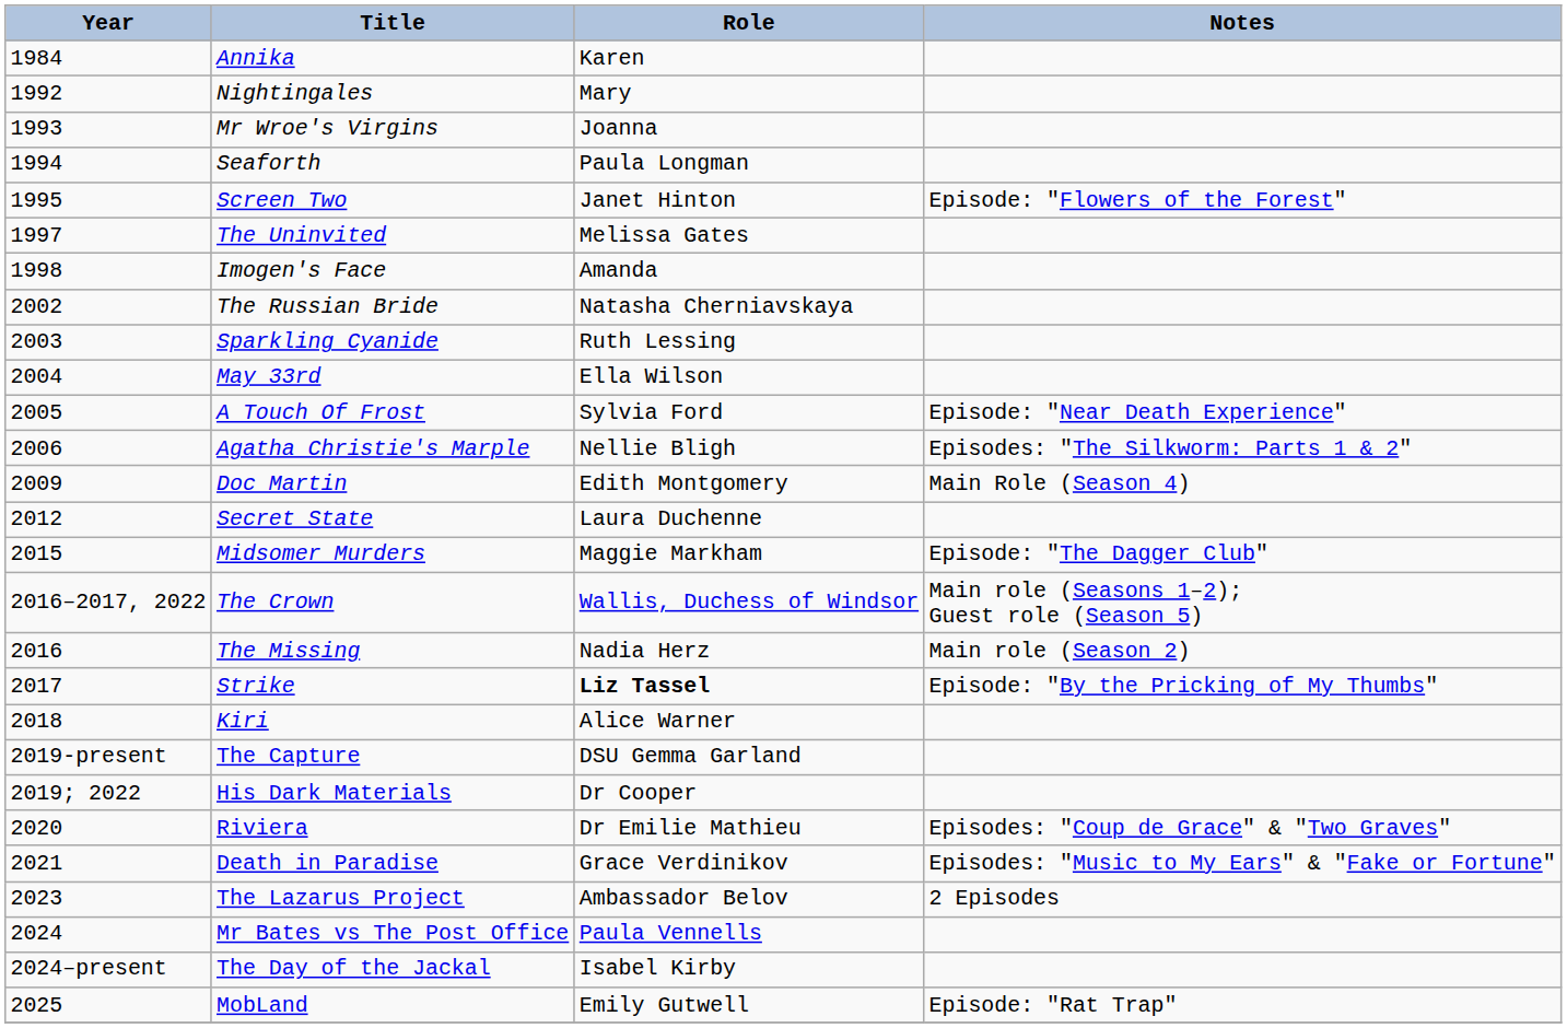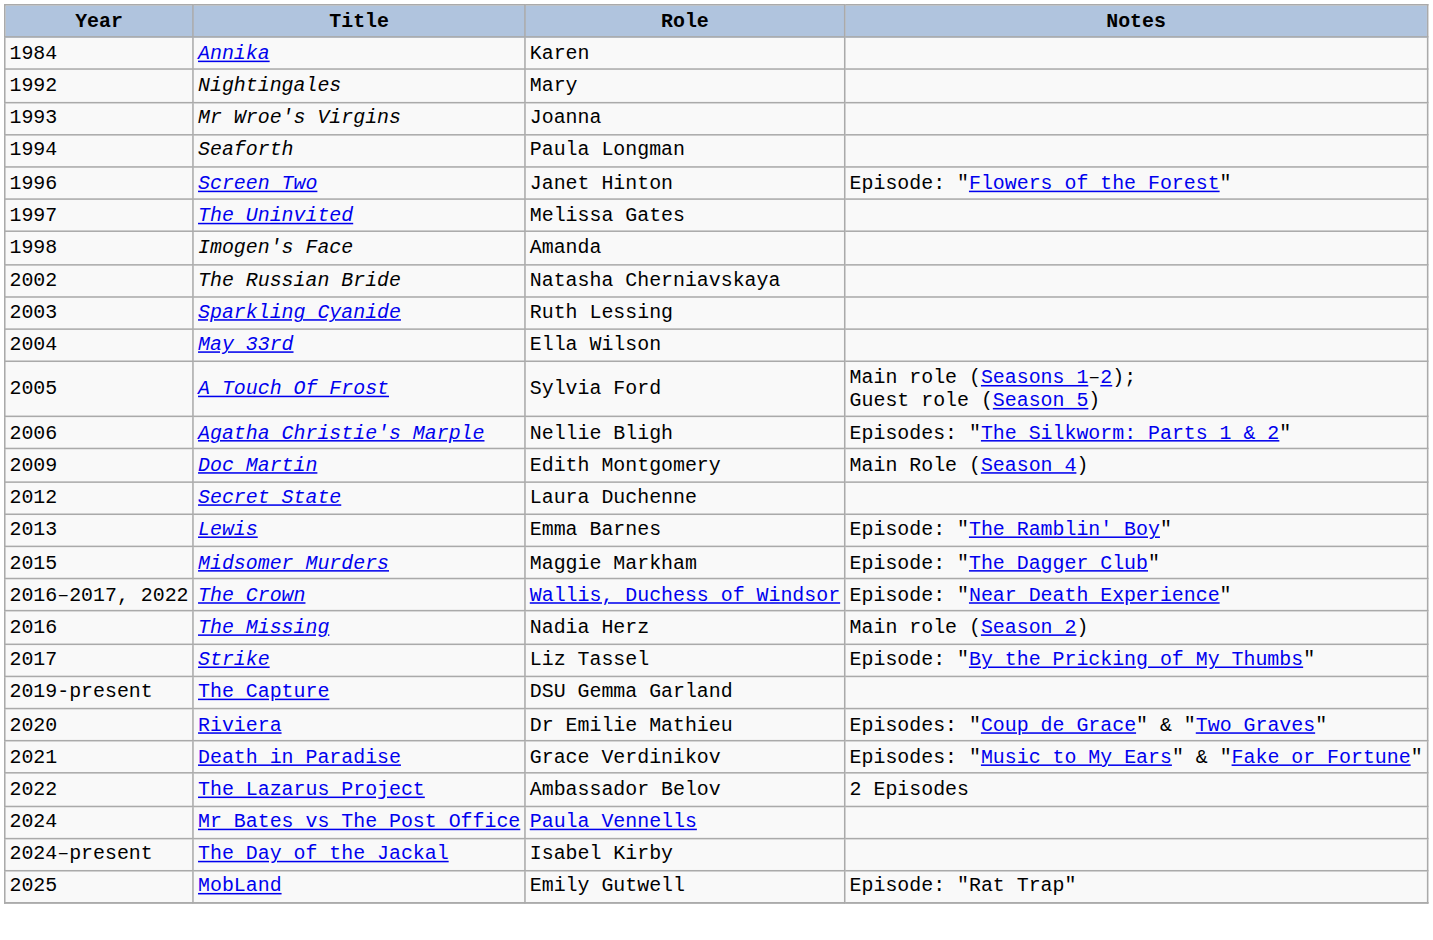 <table class="wikitable" background: #f9f9f9;>
 <tr align="center">
 <th style="background:#B0C4DE;">Year</th>
 <th style="background:#B0C4DE;">Title</th>
 <th style="background:#B0C4DE;">Role</th>
 <th style="background:#B0C4DE;">Notes</th>
 </tr>
 <tr>
 <td>1984</td>
 <td><em><a href='#'>Annika</a></em></td>
 <td>Karen</td>
 <td></td>
 </tr>
 <tr>
 <td>1992</td>
 <td><em>Nightingales</em></td>
 <td>Mary</td>
 <td></td>
 </tr>
 <tr>
 <td>1993</td>
 <td><em>Mr Wroe's Virgins</em></td>
 <td>Joanna</td>
 <td></td>
 </tr>
 <tr>
 <td>1994</td>
 <td><em>Seaforth</em></td>
 <td>Paula Longman</td>
 <td></td>
 </tr>
 <tr>
-<td>1995</td>
+<td>1996</td>
 <td><em><a href='#'>Screen Two</a></em></td>
 <td>Janet Hinton</td>
 <td>Episode: "<a href='#'>Flowers of the Forest</a>"</td>
 </tr>
 <tr>
 <td>1997</td>
 <td><em><a href='#'>The Uninvited</a></em></td>
 <td>Melissa Gates</td>
 <td></td>
 </tr>
 <tr>
 <td>1998</td>
 <td><em>Imogen's Face</em></td>
 <td>Amanda</td>
 <td></td>
 </tr>
 <tr>
 <td>2002</td>
 <td><em>The Russian Bride</em></td>
 <td>Natasha Cherniavskaya</td>
 <td></td>
 </tr>
 <tr>
 <td>2003</td>
 <td><em><a href='#'>Sparkling Cyanide</a></em></td>
 <td>Ruth Lessing</td>
 <td></td>
 </tr>
 <tr>
 <td>2004</td>
 <td><em><a href='#'>May 33rd</a></em></td>
 <td>Ella Wilson</td>
 <td></td>
 </tr>
 <tr>
 <td>2005</td>
 <td><em><a href='#'>A Touch Of Frost</a></em></td>
 <td>Sylvia Ford</td>
-<td>Episode: "<a href='#'>Near Death Experience</a>"</td>
+<td>Main role (<a href='#'>Seasons 1</a>–<a href='#'>2</a>);<br>Guest role (<a href='#'>Season 5</a>)</td>
 </tr>
 <tr>
 <td>2006</td>
 <td><em><a href='#'>Agatha Christie's Marple</a></em></td>
 <td>Nellie Bligh</td>
 <td>Episodes: "<a href='#'>The Silkworm: Parts 1 & 2</a>"</td>
 </tr>
 <tr>
 <td>2009</td>
 <td><em><a href='#'>Doc Martin</a></em></td>
 <td>Edith Montgomery</td>
 <td>Main Role (<a href='#'>Season 4</a>)</td>
 </tr>
 <tr>
 <td>2012</td>
 <td><em><a href='#'>Secret State</a></em></td>
 <td>Laura Duchenne</td>
 <td></td>
 </tr>
 <tr>
+<td>2013</td>
+<td><em><a href='#'>Lewis</a></em></td>
+<td>Emma Barnes</td>
+<td>Episode: "<a href='#'>The Ramblin' Boy</a>"</td>
+</tr>
+<tr>
 <td>2015</td>
 <td><em><a href='#'>Midsomer Murders</a></em></td>
 <td>Maggie Markham</td>
 <td>Episode: "<a href='#'>The Dagger Club</a>"</td>
 </tr>
 <tr>
 <td>2016–2017, 2022</td>
 <td><em><a href='#'>The Crown</a></em></td>
 <td><a href='#'>Wallis, Duchess of Windsor</a></td>
-<td>Main role (<a href='#'>Seasons 1</a>–<a href='#'>2</a>);<br>Guest role (<a href='#'>Season 5</a>)</td>
+<td>Episode: "<a href='#'>Near Death Experience</a>"</td>
 </tr>
 <tr>
 <td>2016</td>
 <td><em><a href='#'>The Missing</a></em></td>
 <td>Nadia Herz</td>
 <td>Main role (<a href='#'>Season 2</a>)</td>
 </tr>
 <tr>
 <td>2017</td>
 <td><em><a href='#'>Strike</a></em></td>
-<td><strong>Liz Tassel</strong></td>
+<td>Liz Tassel</td>
 <td>Episode: "<a href='#'>By the Pricking of My Thumbs</a>"</td>
-</tr>
-<tr>
-<td>2018</td>
-<td><em><a href='#'>Kiri</a></td>
-<td>Alice Warner</td>
-<td></td>
 </tr>
 <tr>
 <td>2019-present</td>
 <td></em><a href='#'>The Capture</a><em></td>
 <td>DSU Gemma Garland</td>
-<td></td>
-</tr>
-<tr>
-<td>2019; 2022</td>
-<td></em><a href='#'>His Dark Materials</a><em></td>
-<td>Dr Cooper</td>
 <td></td>
 </tr>
 <tr>
 <td>2020</td>
 <td></em><a href='#'>Riviera</a><em></td>
 <td>Dr Emilie Mathieu</td>
 <td>Episodes: "<a href='#'>Coup de Grace</a>" & "<a href='#'>Two Graves</a>"</td>
 </tr>
 <tr>
 <td>2021</td>
 <td></em><a href='#'>Death in Paradise</a><em></td>
 <td>Grace Verdinikov</td>
 <td>Episodes: "<a href='#'>Music to My Ears</a>" & "<a href='#'>Fake or Fortune</a>"</td>
 </tr>
 <tr>
-<td>2023</td>
+<td>2022</td>
 <td></em><a href='#'>The Lazarus Project</a><em></td>
 <td>Ambassador Belov</td>
 <td>2 Episodes</td>
 </tr>
 <tr>
 <td>2024</td>
 <td></em><a href='#'>Mr Bates vs The Post Office</a><em></td>
 <td><a href='#'>Paula Vennells</a></td>
 <td></td>
 </tr>
 <tr>
 <td>2024–present</td>
 <td></em><a href='#'>The Day of the Jackal</a><em></td>
 <td>Isabel Kirby</td>
 <td></td>
 </tr>
 <tr>
 <td>2025</td>
 <td></em><a href='#'>MobLand</a><em></td>
 <td>Emily Gutwell</td>
 <td>Episode: "Rat Trap"</td>
 </tr>
 <tr>
 </tr>
 </table>
